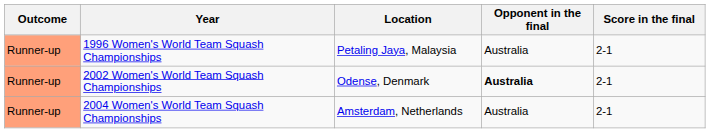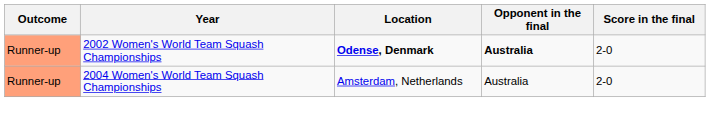 <table class="sortable wikitable">
 <tr>
 <th width="100">Outcome</th>
 <th width="350">Year</th>
 <th width="200">Location</th>
 <th width="150">Opponent in the final</th>
 <th width="150">Score in the final</th>
 </tr>
 <tr>
 <td bgcolor="FFA07A">Runner-up</td>
-<td><a href='#'>1996 Women's World Team Squash Championships</a></td>
-<td><a href='#'>Petaling Jaya</a>, Malaysia</td>
-<td> Australia</td>
-<td>2-1</td>
-</tr>
-<tr>
-<td bgcolor="FFA07A">Runner-up</td>
 <td><a href='#'>2002 Women's World Team Squash Championships</a></td>
-<td><a href='#'>Odense</a>, Denmark</td>
+<td><strong><a href='#'>Odense</a>, Denmark</strong></td>
 <td><strong> Australia</strong></td>
-<td>2-1</td>
+<td>2-0</td>
 </tr>
 <tr>
 <td bgcolor="FFA07A">Runner-up</td>
 <td><a href='#'>2004 Women's World Team Squash Championships</a></td>
 <td><a href='#'>Amsterdam</a>, Netherlands</td>
 <td> Australia</td>
-<td>2-1</td>
+<td>2-0</td>
 </tr>
 </table>
